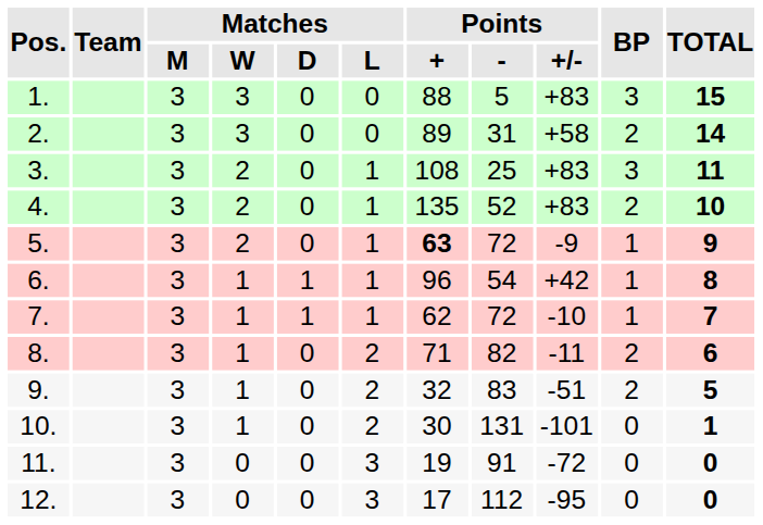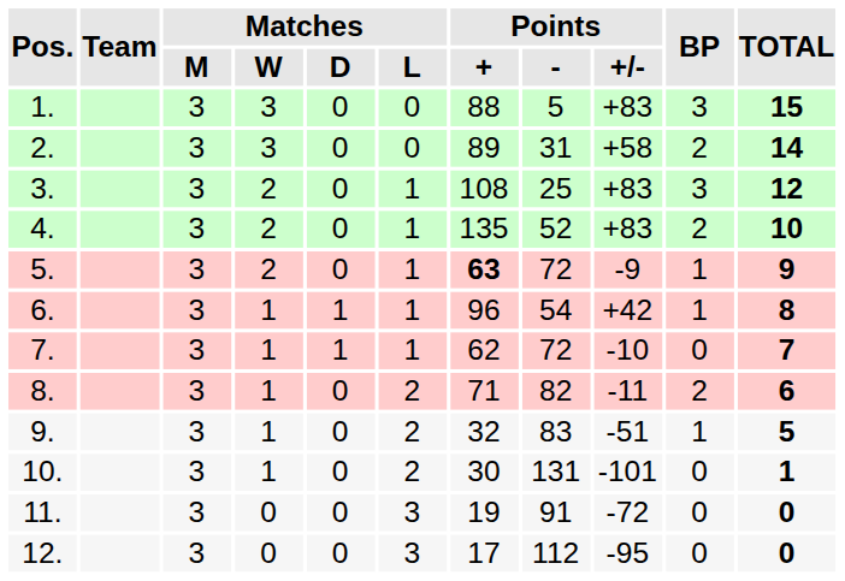 <table class="toccolours" style="margin: 0;background:#ffffff; text-align:center">
 <tr style="background:#e6e6e6">
 <th rowspan=2 width=35px>Pos.</th>
 <th rowspan=2>Team</th>
 <th colspan=4>Matches</th>
 <th colspan=3>Points</th>
 <th rowspan=2 width=35px>BP</th>
 <th rowspan=2 width=35px>TOTAL</th>
 </tr>
 <tr style="background:#e6e6e6">
 <th width=35px>M</th>
 <th width=35px>W</th>
 <th width=35px>D</th>
 <th width=35px>L</th>
 <th width=35px>+</th>
 <th width=35px>-</th>
 <th width=35px>+/-</th>
 </tr>
 <tr style="background:#ccffcc; color:black;">
 <td>1.</td>
 <td align=left></td>
 <td>3</td>
 <td>3</td>
 <td>0</td>
 <td>0</td>
 <td>88</td>
 <td>5</td>
 <td>+83</td>
 <td>3</td>
 <td><strong>15</strong></td>
 </tr>
 <tr style="background:#ccffcc; color:black;">
 <td>2.</td>
 <td align=left></td>
 <td>3</td>
 <td>3</td>
 <td>0</td>
 <td>0</td>
 <td>89</td>
 <td>31</td>
 <td>+58</td>
 <td>2</td>
 <td><strong>14</strong></td>
 </tr>
 <tr style="background:#ccffcc; color:black;">
 <td>3.</td>
 <td align=left></td>
 <td>3</td>
 <td>2</td>
 <td>0</td>
 <td>1</td>
 <td>108</td>
 <td>25</td>
 <td>+83</td>
 <td>3</td>
-<td><strong>11</strong></td>
+<td><strong>12</strong></td>
 </tr>
 <tr style="background:#ccffcc; color:black;">
 <td>4.</td>
 <td align=left></td>
 <td>3</td>
 <td>2</td>
 <td>0</td>
 <td>1</td>
 <td>135</td>
 <td>52</td>
 <td>+83</td>
 <td>2</td>
 <td><strong>10</strong></td>
 </tr>
 <tr style="background:#ffcccc; color:black;">
 <td>5.</td>
 <td align=left></td>
 <td>3</td>
 <td>2</td>
 <td>0</td>
 <td>1</td>
 <td><strong>63</strong></td>
 <td>72</td>
 <td>-9</td>
 <td>1</td>
 <td><strong>9</strong></td>
 </tr>
 <tr style="background:#ffcccc; color:black;">
 <td>6.</td>
 <td align=left></td>
 <td>3</td>
 <td>1</td>
 <td>1</td>
 <td>1</td>
 <td>96</td>
 <td>54</td>
 <td>+42</td>
 <td>1</td>
 <td><strong>8</strong></td>
 </tr>
 <tr style="background:#ffcccc; color:black;">
 <td>7.</td>
 <td align=left></td>
 <td>3</td>
 <td>1</td>
 <td>1</td>
 <td>1</td>
 <td>62</td>
 <td>72</td>
 <td>-10</td>
-<td>1</td>
+<td>0</td>
 <td><strong>7</strong></td>
 </tr>
 <tr style="background:#ffcccc; color:black;">
 <td>8.</td>
 <td align=left></td>
 <td>3</td>
 <td>1</td>
 <td>0</td>
 <td>2</td>
 <td>71</td>
 <td>82</td>
 <td>-11</td>
 <td>2</td>
 <td><strong>6</strong></td>
 </tr>
 <tr style="background:#f6f6f6; color:black;">
 <td>9.</td>
 <td align=left></td>
 <td>3</td>
 <td>1</td>
 <td>0</td>
 <td>2</td>
 <td>32</td>
 <td>83</td>
 <td>-51</td>
-<td>2</td>
+<td>1</td>
 <td><strong>5</strong></td>
 </tr>
 <tr style="background:#f6f6f6; color:black;">
 <td>10.</td>
 <td align=left></td>
 <td>3</td>
 <td>1</td>
 <td>0</td>
 <td>2</td>
 <td>30</td>
 <td>131</td>
 <td>-101</td>
 <td>0</td>
 <td><strong>1</strong></td>
 </tr>
 <tr style="background:#f6f6f6; color:black;">
 <td>11.</td>
 <td align=left></td>
 <td>3</td>
 <td>0</td>
 <td>0</td>
 <td>3</td>
 <td>19</td>
 <td>91</td>
 <td>-72</td>
 <td>0</td>
 <td><strong>0</strong></td>
 </tr>
 <tr style="background:#f6f6f6; color:black;">
 <td>12.</td>
 <td align=left></td>
 <td>3</td>
 <td>0</td>
 <td>0</td>
 <td>3</td>
 <td>17</td>
 <td>112</td>
 <td>-95</td>
 <td>0</td>
 <td><strong>0</strong></td>
 </tr>
 </table>
